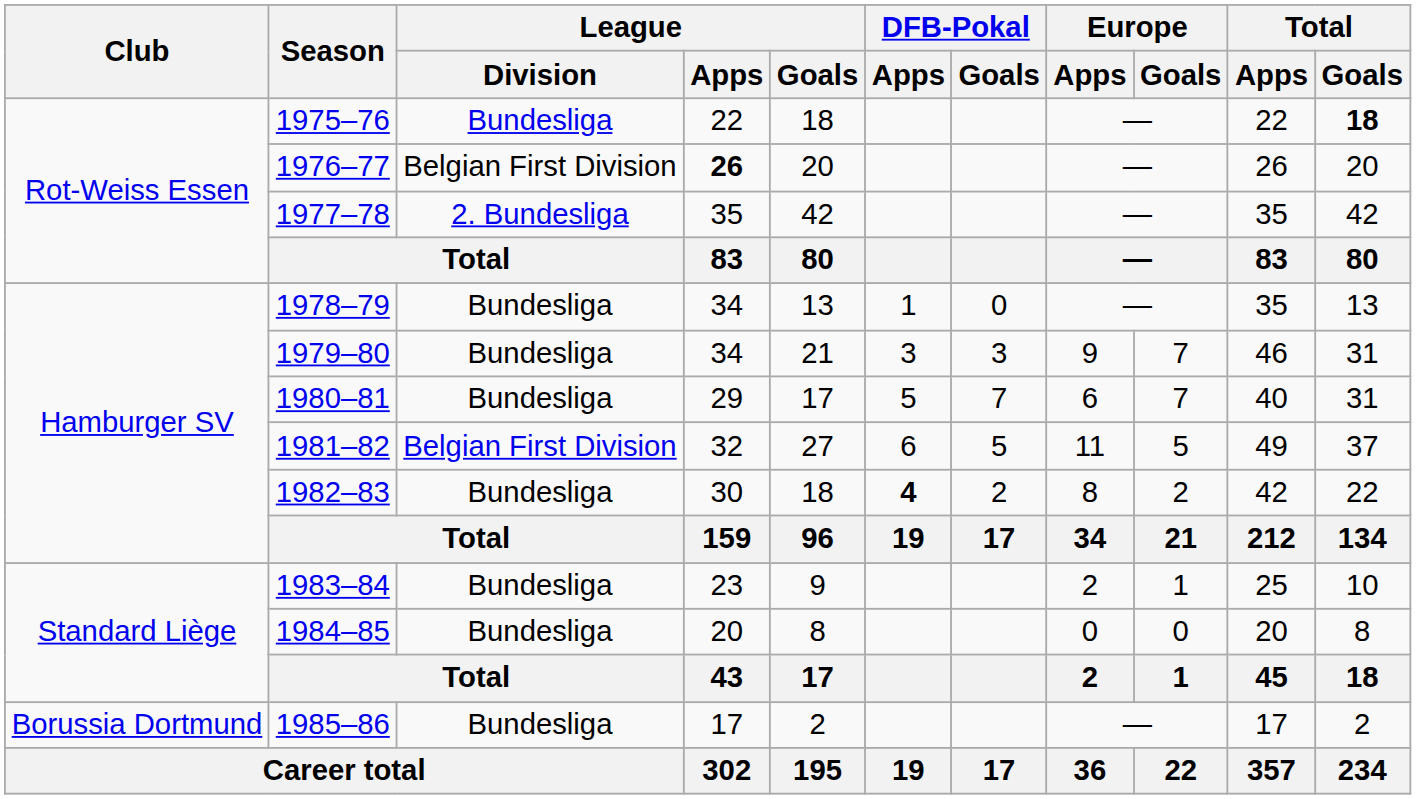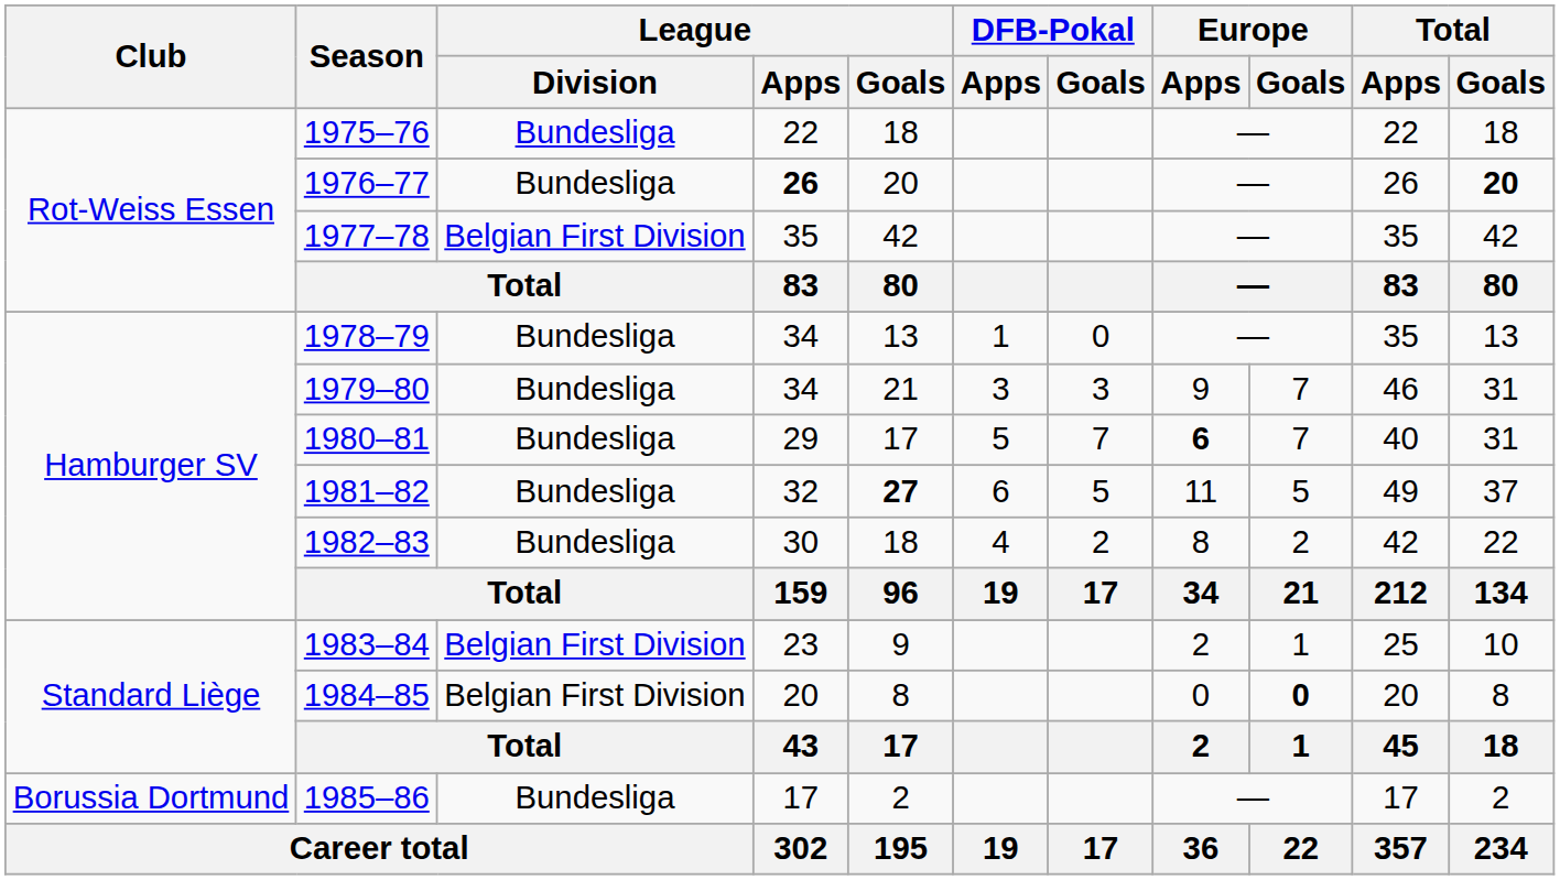 <table class=wikitable style=text-align:center>
 <tr>
 <th rowspan="2">Club</th>
 <th rowspan="2">Season</th>
 <th colspan="3">League</th>
 <th colspan="2"><a href='#'>DFB-Pokal</a></th>
 <th colspan="2">Europe</th>
 <th colspan="2">Total</th>
 </tr>
 <tr>
 <th>Division</th>
 <th>Apps</th>
 <th>Goals</th>
 <th>Apps</th>
 <th>Goals</th>
 <th>Apps</th>
 <th>Goals</th>
 <th>Apps</th>
 <th>Goals</th>
 </tr>
 <tr>
 <td rowspan="4"><a href='#'>Rot-Weiss Essen</a></td>
 <td><a href='#'>1975–76</a></td>
 <td><a href='#'>Bundesliga</a></td>
 <td>22</td>
 <td>18</td>
 <td></td>
 <td></td>
 <td colspan="2">—</td>
 <td>22</td>
-<td><strong>18</strong></td>
+<td>18</td>
 </tr>
 <tr>
 <td><a href='#'>1976–77</a></td>
-<td>Belgian First Division</td>
+<td>Bundesliga</td>
 <td><strong>26</strong></td>
 <td>20</td>
 <td></td>
 <td></td>
 <td colspan="2">—</td>
 <td>26</td>
-<td>20</td>
+<td><strong>20</strong></td>
 </tr>
 <tr>
 <td><a href='#'>1977–78</a></td>
-<td><a href='#'>2. Bundesliga</a></td>
+<td><a href='#'>Belgian First Division</a></td>
 <td>35</td>
 <td>42</td>
 <td></td>
 <td></td>
 <td colspan="2">—</td>
 <td>35</td>
 <td>42</td>
 </tr>
 <tr>
 <th colspan="2">Total</th>
 <th>83</th>
 <th>80</th>
 <th></th>
 <th></th>
 <th colspan="2">—</th>
 <th>83</th>
 <th>80</th>
 </tr>
 <tr>
 <td rowspan="6"><a href='#'>Hamburger SV</a></td>
 <td><a href='#'>1978–79</a></td>
 <td>Bundesliga</td>
 <td>34</td>
 <td>13</td>
 <td>1</td>
 <td>0</td>
 <td colspan="2">—</td>
 <td>35</td>
 <td>13</td>
 </tr>
 <tr>
 <td><a href='#'>1979–80</a></td>
 <td>Bundesliga</td>
 <td>34</td>
 <td>21</td>
 <td>3</td>
 <td>3</td>
 <td>9</td>
 <td>7</td>
 <td>46</td>
 <td>31</td>
 </tr>
 <tr>
 <td><a href='#'>1980–81</a></td>
 <td>Bundesliga</td>
 <td>29</td>
 <td>17</td>
 <td>5</td>
 <td>7</td>
-<td>6</td>
+<td><strong>6</strong></td>
 <td>7</td>
 <td>40</td>
 <td>31</td>
 </tr>
 <tr>
 <td><a href='#'>1981–82</a></td>
-<td><a href='#'>Belgian First Division</a></td>
+<td>Bundesliga</td>
 <td>32</td>
-<td>27</td>
+<td><strong>27</strong></td>
 <td>6</td>
 <td>5</td>
 <td>11</td>
 <td>5</td>
 <td>49</td>
 <td>37</td>
 </tr>
 <tr>
 <td><a href='#'>1982–83</a></td>
 <td>Bundesliga</td>
 <td>30</td>
 <td>18</td>
-<td><strong>4</strong></td>
+<td>4</td>
 <td>2</td>
 <td>8</td>
 <td>2</td>
 <td>42</td>
 <td>22</td>
 </tr>
 <tr>
 <th colspan="2">Total</th>
 <th>159</th>
 <th>96</th>
 <th>19</th>
 <th>17</th>
 <th>34</th>
 <th>21</th>
 <th>212</th>
 <th>134</th>
 </tr>
 <tr>
 <td rowspan="3"><a href='#'>Standard Liège</a></td>
 <td><a href='#'>1983–84</a></td>
-<td>Bundesliga</td>
+<td><a href='#'>Belgian First Division</a></td>
 <td>23</td>
 <td>9</td>
 <td></td>
 <td></td>
 <td>2</td>
 <td>1</td>
 <td>25</td>
 <td>10</td>
 </tr>
 <tr>
 <td><a href='#'>1984–85</a></td>
-<td>Bundesliga</td>
+<td>Belgian First Division</td>
 <td>20</td>
 <td>8</td>
 <td></td>
 <td></td>
 <td>0</td>
-<td>0</td>
+<td><strong>0</strong></td>
 <td>20</td>
 <td>8</td>
 </tr>
 <tr>
 <th colspan="2">Total</th>
 <th>43</th>
 <th>17</th>
 <th></th>
 <th></th>
 <th>2</th>
 <th>1</th>
 <th>45</th>
 <th>18</th>
 </tr>
 <tr>
 <td><a href='#'>Borussia Dortmund</a></td>
 <td><a href='#'>1985–86</a></td>
 <td>Bundesliga</td>
 <td>17</td>
 <td>2</td>
 <td></td>
 <td></td>
 <td colspan="2">—</td>
 <td>17</td>
 <td>2</td>
 </tr>
 <tr>
 <th colspan="3">Career total</th>
 <th>302</th>
 <th>195</th>
 <th>19</th>
 <th>17</th>
 <th>36</th>
 <th>22</th>
 <th>357</th>
 <th>234</th>
 </tr>
 </table>
